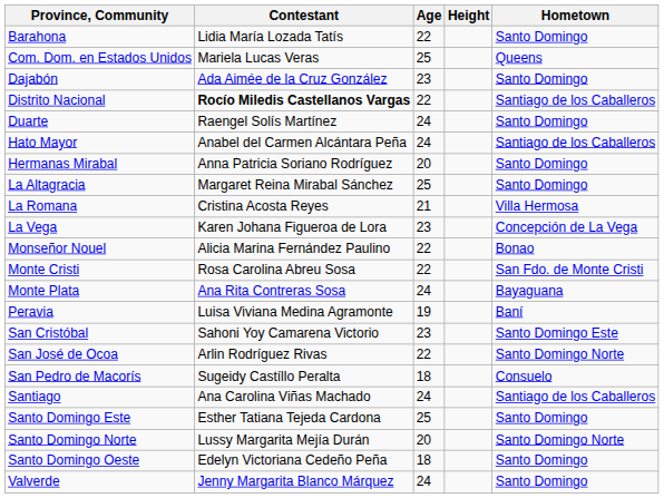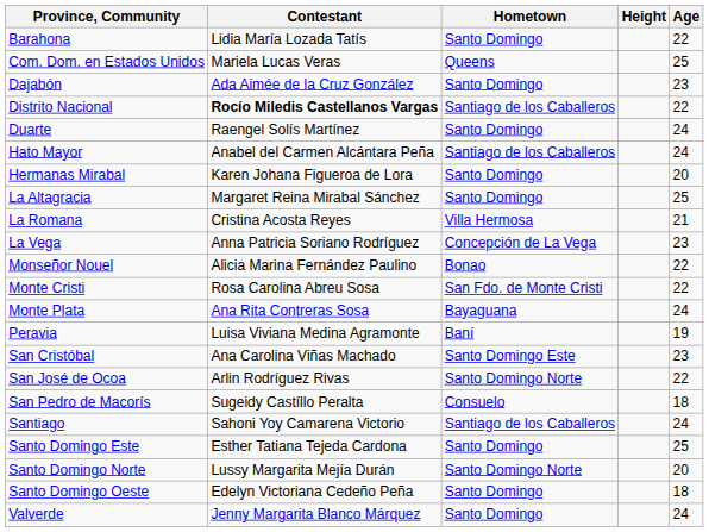 <table class="sortable wikitable">
 <tr>
 <th>Province, Community</th>
 <th>Contestant</th>
+<th>Hometown</th>
+<th>Height</th>
 <th>Age</th>
-<th>Height</th>
-<th>Hometown</th>
 </tr>
 <tr>
 <td><a href='#'>Barahona</a></td>
 <td>Lidia María Lozada Tatís</td>
+<td><a href='#'>Santo Domingo</a></td>
+<td></td>
 <td>22</td>
-<td></td>
-<td><a href='#'>Santo Domingo</a></td>
 </tr>
 <tr>
 <td><a href='#'>Com. Dom. en Estados Unidos</a></td>
 <td>Mariela Lucas Veras</td>
+<td><a href='#'>Queens</a></td>
+<td></td>
 <td>25</td>
-<td></td>
-<td><a href='#'>Queens</a></td>
 </tr>
 <tr>
 <td><a href='#'>Dajabón</a></td>
 <td><a href='#'>Ada Aimée de la Cruz González</a></td>
+<td><a href='#'>Santo Domingo</a></td>
+<td></td>
 <td>23</td>
-<td></td>
-<td><a href='#'>Santo Domingo</a></td>
 </tr>
 <tr>
 <td><a href='#'>Distrito Nacional</a></td>
 <td><strong>Rocío Miledis Castellanos Vargas</strong></td>
+<td><a href='#'>Santiago de los Caballeros</a></td>
+<td></td>
 <td>22</td>
-<td></td>
-<td><a href='#'>Santiago de los Caballeros</a></td>
 </tr>
 <tr>
 <td><a href='#'>Duarte</a></td>
 <td>Raengel Solís Martínez</td>
+<td><a href='#'>Santo Domingo</a></td>
+<td></td>
 <td>24</td>
-<td></td>
-<td><a href='#'>Santo Domingo</a></td>
 </tr>
 <tr>
 <td><a href='#'>Hato Mayor</a></td>
 <td>Anabel del Carmen Alcántara Peña</td>
+<td><a href='#'>Santiago de los Caballeros</a></td>
+<td></td>
 <td>24</td>
-<td></td>
-<td><a href='#'>Santiago de los Caballeros</a></td>
 </tr>
 <tr>
 <td><a href='#'>Hermanas Mirabal</a></td>
-<td>Anna Patricia Soriano Rodríguez</td>
+<td>Karen Johana Figueroa de Lora</td>
+<td><a href='#'>Santo Domingo</a></td>
+<td></td>
 <td>20</td>
-<td></td>
-<td><a href='#'>Santo Domingo</a></td>
 </tr>
 <tr>
 <td><a href='#'>La Altagracia</a></td>
 <td>Margaret Reina Mirabal Sánchez</td>
+<td><a href='#'>Santo Domingo</a></td>
+<td></td>
 <td>25</td>
-<td></td>
-<td><a href='#'>Santo Domingo</a></td>
 </tr>
 <tr>
 <td><a href='#'>La Romana</a></td>
 <td>Cristina Acosta Reyes</td>
+<td><a href='#'>Villa Hermosa</a></td>
+<td></td>
 <td>21</td>
-<td></td>
-<td><a href='#'>Villa Hermosa</a></td>
 </tr>
 <tr>
 <td><a href='#'>La Vega</a></td>
-<td>Karen Johana Figueroa de Lora</td>
+<td>Anna Patricia Soriano Rodríguez</td>
+<td><a href='#'>Concepción de La Vega</a></td>
+<td></td>
 <td>23</td>
-<td></td>
-<td><a href='#'>Concepción de La Vega</a></td>
 </tr>
 <tr>
 <td><a href='#'>Monseñor Nouel</a></td>
 <td>Alicia Marina Fernández Paulino</td>
+<td><a href='#'>Bonao</a></td>
+<td></td>
 <td>22</td>
-<td></td>
-<td><a href='#'>Bonao</a></td>
 </tr>
 <tr>
 <td><a href='#'>Monte Cristi</a></td>
 <td>Rosa Carolina Abreu Sosa</td>
+<td><a href='#'>San Fdo. de Monte Cristi</a></td>
+<td></td>
 <td>22</td>
-<td></td>
-<td><a href='#'>San Fdo. de Monte Cristi</a></td>
 </tr>
 <tr>
 <td><a href='#'>Monte Plata</a></td>
 <td><a href='#'>Ana Rita Contreras Sosa</a></td>
+<td><a href='#'>Bayaguana</a></td>
+<td></td>
 <td>24</td>
-<td></td>
-<td><a href='#'>Bayaguana</a></td>
 </tr>
 <tr>
 <td><a href='#'>Peravia</a></td>
 <td>Luisa Viviana Medina Agramonte</td>
+<td><a href='#'>Baní</a></td>
+<td></td>
 <td>19</td>
-<td></td>
-<td><a href='#'>Baní</a></td>
 </tr>
 <tr>
 <td><a href='#'>San Cristóbal</a></td>
-<td>Sahoni Yoy Camarena Victorio</td>
+<td>Ana Carolina Viñas Machado</td>
+<td><a href='#'>Santo Domingo Este</a></td>
+<td></td>
 <td>23</td>
-<td></td>
-<td><a href='#'>Santo Domingo Este</a></td>
 </tr>
 <tr>
 <td><a href='#'>San José de Ocoa</a></td>
 <td>Arlin Rodríguez Rivas</td>
+<td><a href='#'>Santo Domingo Norte</a></td>
+<td></td>
 <td>22</td>
-<td></td>
-<td><a href='#'>Santo Domingo Norte</a></td>
 </tr>
 <tr>
 <td><a href='#'>San Pedro de Macorís</a></td>
 <td>Sugeidy Castíllo Peralta</td>
+<td><a href='#'>Consuelo</a></td>
+<td></td>
 <td>18</td>
-<td></td>
-<td><a href='#'>Consuelo</a></td>
 </tr>
 <tr>
 <td><a href='#'>Santiago</a></td>
-<td>Ana Carolina Viñas Machado</td>
+<td>Sahoni Yoy Camarena Victorio</td>
+<td><a href='#'>Santiago de los Caballeros</a></td>
+<td></td>
 <td>24</td>
-<td></td>
-<td><a href='#'>Santiago de los Caballeros</a></td>
 </tr>
 <tr>
 <td><a href='#'>Santo Domingo Este</a></td>
 <td>Esther Tatiana Tejeda Cardona</td>
+<td><a href='#'>Santo Domingo</a></td>
+<td></td>
 <td>25</td>
-<td></td>
-<td><a href='#'>Santo Domingo</a></td>
 </tr>
 <tr>
 <td><a href='#'>Santo Domingo Norte</a></td>
 <td>Lussy Margarita Mejía Durán</td>
+<td><a href='#'>Santo Domingo Norte</a></td>
+<td></td>
 <td>20</td>
-<td></td>
-<td><a href='#'>Santo Domingo Norte</a></td>
 </tr>
 <tr>
 <td><a href='#'>Santo Domingo Oeste</a></td>
 <td>Edelyn Victoriana Cedeño Peña</td>
+<td><a href='#'>Santo Domingo</a></td>
+<td></td>
 <td>18</td>
-<td></td>
-<td><a href='#'>Santo Domingo</a></td>
 </tr>
 <tr>
 <td><a href='#'>Valverde</a></td>
 <td><a href='#'>Jenny Margarita Blanco Márquez</a></td>
+<td><a href='#'>Santo Domingo</a></td>
+<td></td>
 <td>24</td>
-<td></td>
-<td><a href='#'>Santo Domingo</a></td>
 </tr>
 </table>
